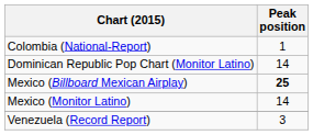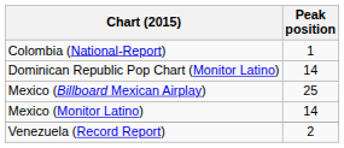 <table class="wikitable sortable">
 <tr>
 <th>Chart (2015)</th>
 <th>Peak<br>position</th>
 </tr>
 <tr>
 <td>Colombia (<a href='#'>National-Report</a>)</td>
 <td align="center">1</td>
 </tr>
 <tr>
 <td>Dominican Republic Pop Chart (<a href='#'>Monitor Latino</a>)</td>
 <td align="center">14</td>
 </tr>
 <tr>
 <td>Mexico (<a href='#'><em>Billboard</em> Mexican Airplay</a>)</td>
-<td align="center"><strong>25</strong></td>
+<td align="center">25</td>
 </tr>
 <tr>
 <td>Mexico (<a href='#'>Monitor Latino</a>)</td>
 <td align="center">14</td>
 </tr>
 <tr>
 </tr>
 <tr>
 </tr>
 <tr>
 </tr>
 <tr>
 </tr>
 <tr>
 </tr>
 <tr>
 <td>Venezuela (<a href='#'>Record Report</a>)</td>
-<td style="text-align:center;">3</td>
+<td style="text-align:center;">2</td>
 </tr>
 </table>
